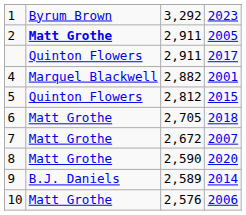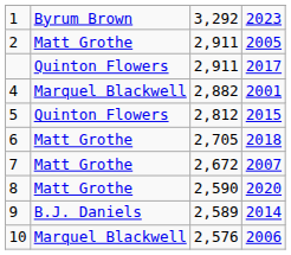 <table class="wikitable">
 <tr>
 </tr>
 <tr>
 <td>1</td>
 <td><a href='#'>Byrum Brown</a></td>
 <td>3,292</td>
 <td><a href='#'>2023</a></td>
 </tr>
 <tr>
 <td>2</td>
-<td><strong><a href='#'>Matt Grothe</a></strong></td>
+<td><a href='#'>Matt Grothe</a></td>
 <td>2,911</td>
 <td><a href='#'>2005</a></td>
 </tr>
 <tr>
 <td></td>
 <td><a href='#'>Quinton Flowers</a></td>
 <td>2,911</td>
 <td><a href='#'>2017</a></td>
 </tr>
 <tr>
 <td>4</td>
 <td><a href='#'>Marquel Blackwell</a></td>
 <td>2,882</td>
 <td><a href='#'>2001</a></td>
 </tr>
 <tr>
 <td>5</td>
 <td><a href='#'>Quinton Flowers</a></td>
 <td>2,812</td>
 <td><a href='#'>2015</a></td>
 </tr>
 <tr>
 <td>6</td>
 <td><a href='#'>Matt Grothe</a></td>
 <td>2,705</td>
 <td><a href='#'>2018</a></td>
 </tr>
 <tr>
 <td>7</td>
 <td><a href='#'>Matt Grothe</a></td>
 <td>2,672</td>
 <td><a href='#'>2007</a></td>
 </tr>
 <tr>
 <td>8</td>
 <td><a href='#'>Matt Grothe</a></td>
 <td>2,590</td>
 <td><a href='#'>2020</a></td>
 </tr>
 <tr>
 <td>9</td>
 <td><a href='#'>B.J. Daniels</a></td>
 <td>2,589</td>
 <td><a href='#'>2014</a></td>
 </tr>
 <tr>
 <td>10</td>
-<td><a href='#'>Matt Grothe</a></td>
+<td><a href='#'>Marquel Blackwell</a></td>
 <td>2,576</td>
 <td><a href='#'>2006</a></td>
 </tr>
 </table>
